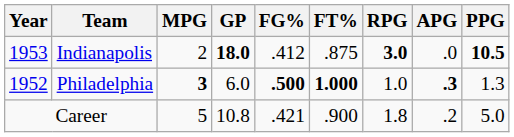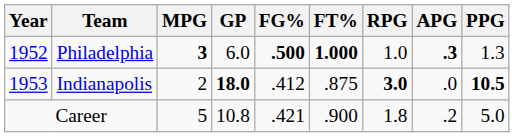 <table class="wikitable sortable" style="font-size:95%; text-align:right;">
 <tr>
 <th>Year</th>
 <th>Team</th>
 <th>MPG</th>
 <th>GP</th>
 <th>FG%</th>
 <th>FT%</th>
 <th>RPG</th>
 <th>APG</th>
 <th>PPG</th>
 </tr>
 <tr>
+<td style="text-align:left;"><a href='#'>1952</a></td>
+<td style="text-align:left;"><a href='#'>Philadelphia</a></td>
+<td><strong>3</strong></td>
+<td>6.0</td>
+<td><strong>.500</strong></td>
+<td><strong>1.000</strong></td>
+<td>1.0</td>
+<td><strong>.3</strong></td>
+<td>1.3</td>
+</tr>
+<tr>
 <td style="text-align:left;"><a href='#'>1953</a></td>
 <td style="text-align:left;"><a href='#'>Indianapolis</a></td>
 <td>2</td>
 <td><strong>18.0</strong></td>
 <td>.412</td>
 <td>.875</td>
 <td><strong>3.0</strong></td>
 <td>.0</td>
 <td><strong>10.5</strong></td>
-</tr>
-<tr>
-<td style="text-align:left;"><a href='#'>1952</a></td>
-<td style="text-align:left;"><a href='#'>Philadelphia</a></td>
-<td><strong>3</strong></td>
-<td>6.0</td>
-<td><strong>.500</strong></td>
-<td><strong>1.000</strong></td>
-<td>1.0</td>
-<td><strong>.3</strong></td>
-<td>1.3</td>
 </tr>
 <tr>
 <td colspan="2" style="text-align:center;">Career</td>
 <td>5</td>
 <td>10.8</td>
 <td>.421</td>
 <td>.900</td>
 <td>1.8</td>
 <td>.2</td>
 <td>5.0</td>
 </tr>
 </table>
